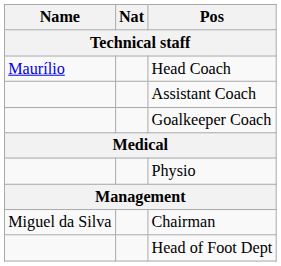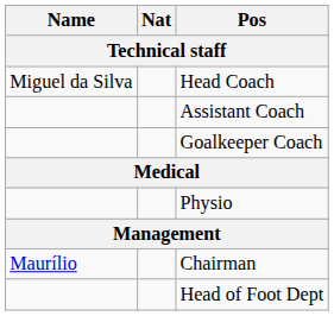 <table class="wikitable ve-ce-branchNode ve-ce-tableNode">
 <tr>
 <th>Name</th>
 <th>Nat</th>
 <th>Pos</th>
 </tr>
 <tr>
 <th colspan="4">Technical staff</th>
 </tr>
 <tr>
-<td><a href='#'>Maurílio</a></td>
+<td>Miguel da Silva</td>
 <td></td>
 <td>Head Coach</td>
 </tr>
 <tr>
 <td></td>
 <td></td>
 <td>Assistant Coach</td>
 </tr>
 <tr>
 <td></td>
 <td></td>
 <td>Goalkeeper Coach</td>
 </tr>
 <tr>
 <th colspan="4">Medical</th>
 </tr>
 <tr>
 <td></td>
 <td></td>
 <td>Physio</td>
 </tr>
 <tr>
 <th colspan="4">Management</th>
 </tr>
 <tr>
-<td>Miguel da Silva</td>
+<td><a href='#'>Maurílio</a></td>
 <td></td>
 <td>Chairman</td>
 </tr>
 <tr>
 <td></td>
 <td></td>
 <td>Head of Foot Dept</td>
 </tr>
 </table>
